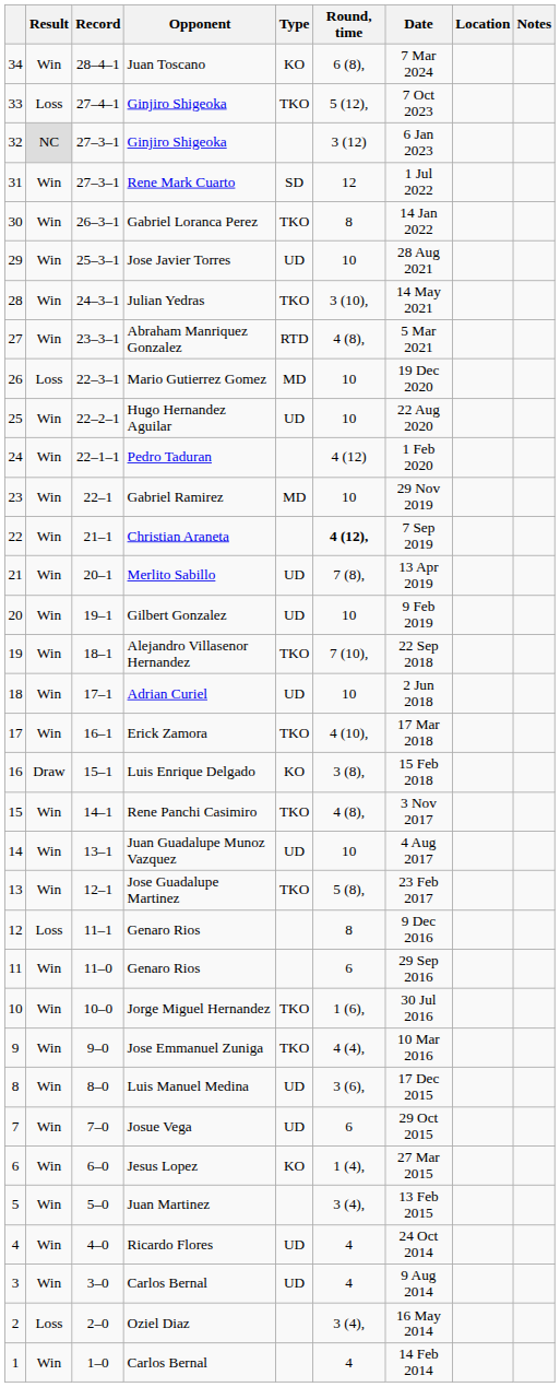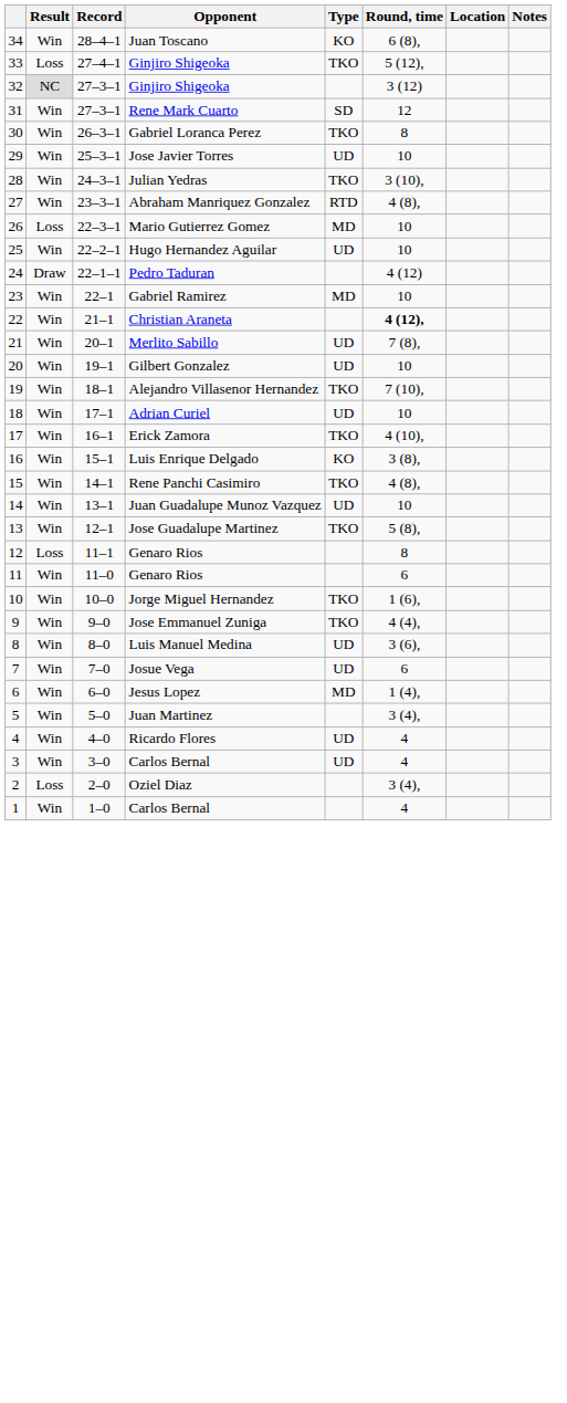 <table class="wikitable" style="text-align:center">
 <tr>
 <th></th>
 <th>Result</th>
 <th>Record</th>
 <th>Opponent</th>
 <th>Type</th>
 <th>Round, time</th>
-<th>Date</th>
 <th>Location</th>
 <th>Notes</th>
 </tr>
 <tr>
 <td>34</td>
 <td>Win</td>
 <td>28–4–1 </td>
 <td align=left>Juan Toscano</td>
 <td>KO</td>
 <td>6 (8), </td>
-<td>7 Mar 2024</td>
 <td align=left></td>
 <td></td>
 </tr>
 <tr>
 <td>33</td>
 <td>Loss</td>
 <td>27–4–1 </td>
 <td align=left><a href='#'>Ginjiro Shigeoka</a></td>
 <td>TKO</td>
 <td>5 (12), </td>
-<td>7 Oct 2023</td>
 <td align=left></td>
 <td align=left></td>
 </tr>
 <tr>
 <td>32</td>
 <td style="background:#DDD">NC</td>
 <td>27–3–1 </td>
 <td align=left><a href='#'>Ginjiro Shigeoka</a></td>
 <td></td>
 <td>3 (12) </td>
-<td>6 Jan 2023</td>
 <td align=left></td>
 <td align=left></td>
 </tr>
 <tr>
 <td>31</td>
 <td>Win</td>
 <td>27–3–1</td>
 <td align=left><a href='#'>Rene Mark Cuarto</a></td>
 <td>SD</td>
 <td>12</td>
-<td>1 Jul 2022</td>
 <td align=left></td>
 <td align=left></td>
 </tr>
 <tr>
 <td>30</td>
 <td>Win</td>
 <td>26–3–1</td>
 <td align=left>Gabriel Loranca Perez</td>
 <td>TKO</td>
 <td>8</td>
-<td>14 Jan 2022</td>
 <td align=left></td>
 <td align=left></td>
 </tr>
 <tr>
 <td>29</td>
 <td>Win</td>
 <td>25–3–1</td>
 <td align=left>Jose Javier Torres</td>
 <td>UD</td>
 <td>10</td>
-<td>28 Aug 2021</td>
 <td align=left></td>
 <td align=left></td>
 </tr>
 <tr>
 <td>28</td>
 <td>Win</td>
 <td>24–3–1</td>
 <td align=left>Julian Yedras</td>
 <td>TKO</td>
 <td>3 (10), </td>
-<td>14 May 2021</td>
 <td align=left></td>
 <td align=left></td>
 </tr>
 <tr>
 <td>27</td>
 <td>Win</td>
 <td>23–3–1</td>
 <td align=left>Abraham Manriquez Gonzalez</td>
 <td>RTD</td>
 <td>4 (8), </td>
-<td>5 Mar 2021</td>
 <td align=left></td>
 <td align=left></td>
 </tr>
 <tr>
 <td>26</td>
 <td>Loss</td>
 <td>22–3–1</td>
 <td align=left>Mario Gutierrez Gomez</td>
 <td>MD</td>
 <td>10</td>
-<td>19 Dec 2020</td>
 <td align=left></td>
 <td align=left></td>
 </tr>
 <tr>
 <td>25</td>
 <td>Win</td>
 <td>22–2–1</td>
 <td align=left>Hugo Hernandez Aguilar</td>
 <td>UD</td>
 <td>10</td>
-<td>22 Aug 2020</td>
 <td align=left></td>
 <td align=left></td>
 </tr>
 <tr>
 <td>24</td>
-<td>Win</td>
+<td>Draw</td>
 <td>22–1–1</td>
 <td align=left><a href='#'>Pedro Taduran</a></td>
 <td></td>
 <td>4 (12)</td>
-<td>1 Feb 2020</td>
 <td align=left></td>
 <td align=left></td>
 </tr>
 <tr>
 <td>23</td>
 <td>Win</td>
 <td>22–1</td>
 <td align=left>Gabriel Ramirez</td>
 <td>MD</td>
 <td>10</td>
-<td>29 Nov 2019</td>
 <td align=left></td>
 <td align=left></td>
 </tr>
 <tr>
 <td>22</td>
 <td>Win</td>
 <td>21–1</td>
 <td align=left><a href='#'>Christian Araneta</a></td>
 <td></td>
 <td><strong>4 (12), </strong></td>
-<td>7 Sep 2019</td>
 <td align=left></td>
 <td align=left></td>
 </tr>
 <tr>
 <td>21</td>
 <td>Win</td>
 <td>20–1</td>
 <td align=left><a href='#'>Merlito Sabillo</a></td>
 <td>UD</td>
 <td>7 (8), </td>
-<td>13 Apr 2019</td>
 <td align=left></td>
 <td align=left></td>
 </tr>
 <tr>
 <td>20</td>
 <td>Win</td>
 <td>19–1</td>
 <td align=left>Gilbert Gonzalez</td>
 <td>UD</td>
 <td>10</td>
-<td>9 Feb 2019</td>
 <td align=left></td>
 <td align=left></td>
 </tr>
 <tr>
 <td>19</td>
 <td>Win</td>
 <td>18–1</td>
 <td align=left>Alejandro Villasenor Hernandez</td>
 <td>TKO</td>
 <td>7 (10), </td>
-<td>22 Sep 2018</td>
 <td align=left></td>
 <td align=left></td>
 </tr>
 <tr>
 <td>18</td>
 <td>Win</td>
 <td>17–1</td>
 <td align=left><a href='#'>Adrian Curiel</a></td>
 <td>UD</td>
 <td>10</td>
-<td>2 Jun 2018</td>
 <td align=left></td>
 <td align=left></td>
 </tr>
 <tr>
 <td>17</td>
 <td>Win</td>
 <td>16–1</td>
 <td align=left>Erick Zamora</td>
 <td>TKO</td>
 <td>4 (10), </td>
-<td>17 Mar 2018</td>
 <td align=left></td>
 <td align=left></td>
 </tr>
 <tr>
 <td>16</td>
-<td>Draw</td>
+<td>Win</td>
 <td>15–1</td>
 <td align=left>Luis Enrique Delgado</td>
 <td>KO</td>
 <td>3 (8), </td>
-<td>15 Feb 2018</td>
 <td align=left></td>
 <td align=left></td>
 </tr>
 <tr>
 <td>15</td>
 <td>Win</td>
 <td>14–1</td>
 <td align=left>Rene Panchi Casimiro</td>
 <td>TKO</td>
 <td>4 (8), </td>
-<td>3 Nov 2017</td>
 <td align=left></td>
 <td align=left></td>
 </tr>
 <tr>
 <td>14</td>
 <td>Win</td>
 <td>13–1</td>
 <td align=left>Juan Guadalupe Munoz Vazquez</td>
 <td>UD</td>
 <td>10</td>
-<td>4 Aug 2017</td>
 <td align=left></td>
 <td align=left></td>
 </tr>
 <tr>
 <td>13</td>
 <td>Win</td>
 <td>12–1</td>
 <td align=left>Jose Guadalupe Martinez</td>
 <td>TKO</td>
 <td>5 (8), </td>
-<td>23 Feb 2017</td>
 <td align=left></td>
 <td align=left></td>
 </tr>
 <tr>
 <td>12</td>
 <td>Loss</td>
 <td>11–1</td>
 <td align=left>Genaro Rios</td>
 <td></td>
 <td>8</td>
-<td>9 Dec 2016</td>
 <td align=left></td>
 <td align=left></td>
 </tr>
 <tr>
 <td>11</td>
 <td>Win</td>
 <td>11–0</td>
 <td align=left>Genaro Rios</td>
 <td></td>
 <td>6</td>
-<td>29 Sep 2016</td>
 <td align=left></td>
 <td align=left></td>
 </tr>
 <tr>
 <td>10</td>
 <td>Win</td>
 <td>10–0</td>
 <td align=left>Jorge Miguel Hernandez</td>
 <td>TKO</td>
 <td>1 (6), </td>
-<td>30 Jul 2016</td>
 <td align=left></td>
 <td align=left></td>
 </tr>
 <tr>
 <td>9</td>
 <td>Win</td>
 <td>9–0</td>
 <td align=left>Jose Emmanuel Zuniga</td>
 <td>TKO</td>
 <td>4 (4), </td>
-<td>10 Mar 2016</td>
 <td align=left></td>
 <td align=left></td>
 </tr>
 <tr>
 <td>8</td>
 <td>Win</td>
 <td>8–0</td>
 <td align=left>Luis Manuel Medina</td>
 <td>UD</td>
 <td>3 (6), </td>
-<td>17 Dec 2015</td>
 <td align=left></td>
 <td align=left></td>
 </tr>
 <tr>
 <td>7</td>
 <td>Win</td>
 <td>7–0</td>
 <td align=left>Josue Vega</td>
 <td>UD</td>
 <td>6</td>
-<td>29 Oct 2015</td>
 <td align=left></td>
 <td align=left></td>
 </tr>
 <tr>
 <td>6</td>
 <td>Win</td>
 <td>6–0</td>
 <td align=left>Jesus Lopez</td>
-<td>KO</td>
+<td>MD</td>
 <td>1 (4), </td>
-<td>27 Mar 2015</td>
 <td align=left></td>
 <td align=left></td>
 </tr>
 <tr>
 <td>5</td>
 <td>Win</td>
 <td>5–0</td>
 <td align=left>Juan Martinez</td>
 <td></td>
 <td>3 (4), </td>
-<td>13 Feb 2015</td>
 <td align=left></td>
 <td align=left></td>
 </tr>
 <tr>
 <td>4</td>
 <td>Win</td>
 <td>4–0</td>
 <td align=left>Ricardo Flores</td>
 <td>UD</td>
 <td>4</td>
-<td>24 Oct 2014</td>
 <td align=left></td>
 <td align=left></td>
 </tr>
 <tr>
 <td>3</td>
 <td>Win</td>
 <td>3–0</td>
 <td align=left>Carlos Bernal</td>
 <td>UD</td>
 <td>4</td>
-<td>9 Aug 2014</td>
 <td align=left></td>
 <td align=left></td>
 </tr>
 <tr>
 <td>2</td>
 <td>Loss</td>
 <td>2–0</td>
 <td align=left>Oziel Diaz</td>
 <td></td>
 <td>3 (4), </td>
-<td>16 May 2014</td>
 <td align=left></td>
 <td align=left></td>
 </tr>
 <tr>
 <td>1</td>
 <td>Win</td>
 <td>1–0</td>
 <td align=left>Carlos Bernal</td>
 <td></td>
 <td>4</td>
-<td>14 Feb 2014</td>
 <td align=left></td>
 <td align=left></td>
 </tr>
 </table>
